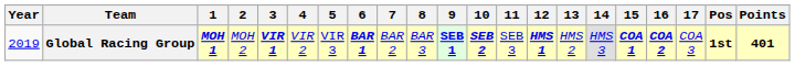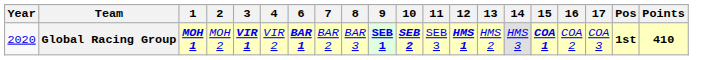 <table class="wikitable" style="text-align:center; font-size:85%">
 <tr>
 <th>Year</th>
 <th>Team</th>
 <th>1</th>
 <th>2</th>
 <th>3</th>
 <th>4</th>
-<th>5</th>
 <th>6</th>
 <th>7</th>
 <th>8</th>
 <th>9</th>
 <th>10</th>
 <th>11</th>
 <th>12</th>
 <th>13</th>
 <th>14</th>
 <th>15</th>
 <th>16</th>
 <th>17</th>
 <th>Pos</th>
 <th>Points</th>
 </tr>
 <tr>
-<td><a href='#'>2019</a></td>
+<td><a href='#'>2020</a></td>
 <th nowrap>Global Racing Group</th>
 <td style="background:#FFFFBF;"><strong><em><a href='#'>MOH<br>1</a></em></strong><br></td>
 <td style="background:#FFFFBF;"><em><a href='#'>MOH<br>2</a></em><br></td>
 <td style="background:#FFFFBF;"><strong><em><a href='#'>VIR<br>1</a></em></strong><br></td>
 <td style="background:#FFFFBF;"><em><a href='#'>VIR<br>2</a></em><br></td>
-<td style="background:#FFFFBF;"><a href='#'>VIR<br>3</a><br></td>
 <td style="background:#FFFFBF;"><strong><em><a href='#'>BAR<br>1</a></em></strong><br></td>
 <td style="background:#FFFFBF;"><em><a href='#'>BAR<br>2</a></em><br></td>
 <td style="background:#FFFFBF;"><em><a href='#'>BAR<br>3</a></em><br></td>
 <td style="background:#DFFFDF;"><strong><a href='#'>SEB<br>1</a></strong><br></td>
 <td style="background:#FFFFBF;"><strong><em><a href='#'>SEB<br>2</a></em><br></strong></td>
 <td style="background:#FFFFBF;"><a href='#'>SEB<br>3</a><br></td>
 <td style="background:#FFFFBF;"><strong><em><a href='#'>HMS<br>1</a></em></strong><br></td>
 <td style="background:#FFFFBF;"><em><a href='#'>HMS<br>2</a></em><br></td>
 <td style="background:#DFDFDF;"><em><a href='#'>HMS<br>3</a></em><br></td>
 <td style="background:#FFFFBF;"><strong><em><a href='#'>COA<br>1</a></em></strong><br></td>
-<td style="background:#FFFFBF;"><strong><em><a href='#'>COA<br>2</a></em><br></strong></td>
+<td style="background:#FFFFBF;"><em><a href='#'>COA<br>2</a></em><br></td>
 <td style="background:#FFFFBF;"><em><a href='#'>COA<br>3</a></em><br></td>
 <th style="background:#FFFFBF;">1st</th>
-<th style="background:#FFFFBF;">401</th>
+<th style="background:#FFFFBF;">410</th>
 </tr>
 </table>
